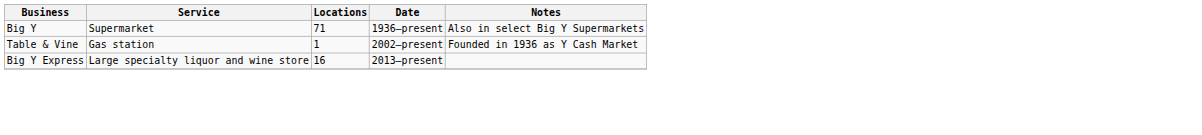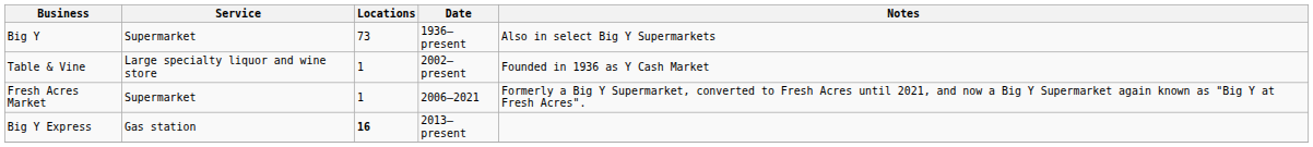 <table class="wikitable">
 <tr>
 <th>Business</th>
 <th>Service</th>
 <th>Locations</th>
 <th>Date</th>
 <th>Notes</th>
 </tr>
 <tr>
 <td>Big Y</td>
 <td>Supermarket</td>
-<td>71</td>
+<td>73</td>
 <td>1936–present</td>
 <td>Also in select Big Y Supermarkets</td>
 </tr>
 <tr>
 <td>Table & Vine</td>
-<td>Gas station</td>
+<td>Large specialty liquor and wine store</td>
 <td>1</td>
 <td>2002–present</td>
 <td>Founded in 1936 as Y Cash Market</td>
 </tr>
 <tr>
+<td>Fresh Acres Market</td>
+<td>Supermarket</td>
+<td>1</td>
+<td>2006–2021</td>
+<td>Formerly a Big Y Supermarket, converted to Fresh Acres until 2021, and now a Big Y Supermarket again known as "Big Y at Fresh Acres".</td>
+</tr>
+<tr>
 <td>Big Y Express</td>
-<td>Large specialty liquor and wine store</td>
-<td>16</td>
+<td>Gas station</td>
+<td><strong>16</strong></td>
 <td>2013–present</td>
 <td></td>
 </tr>
 <tr>
 </tr>
 </table>
